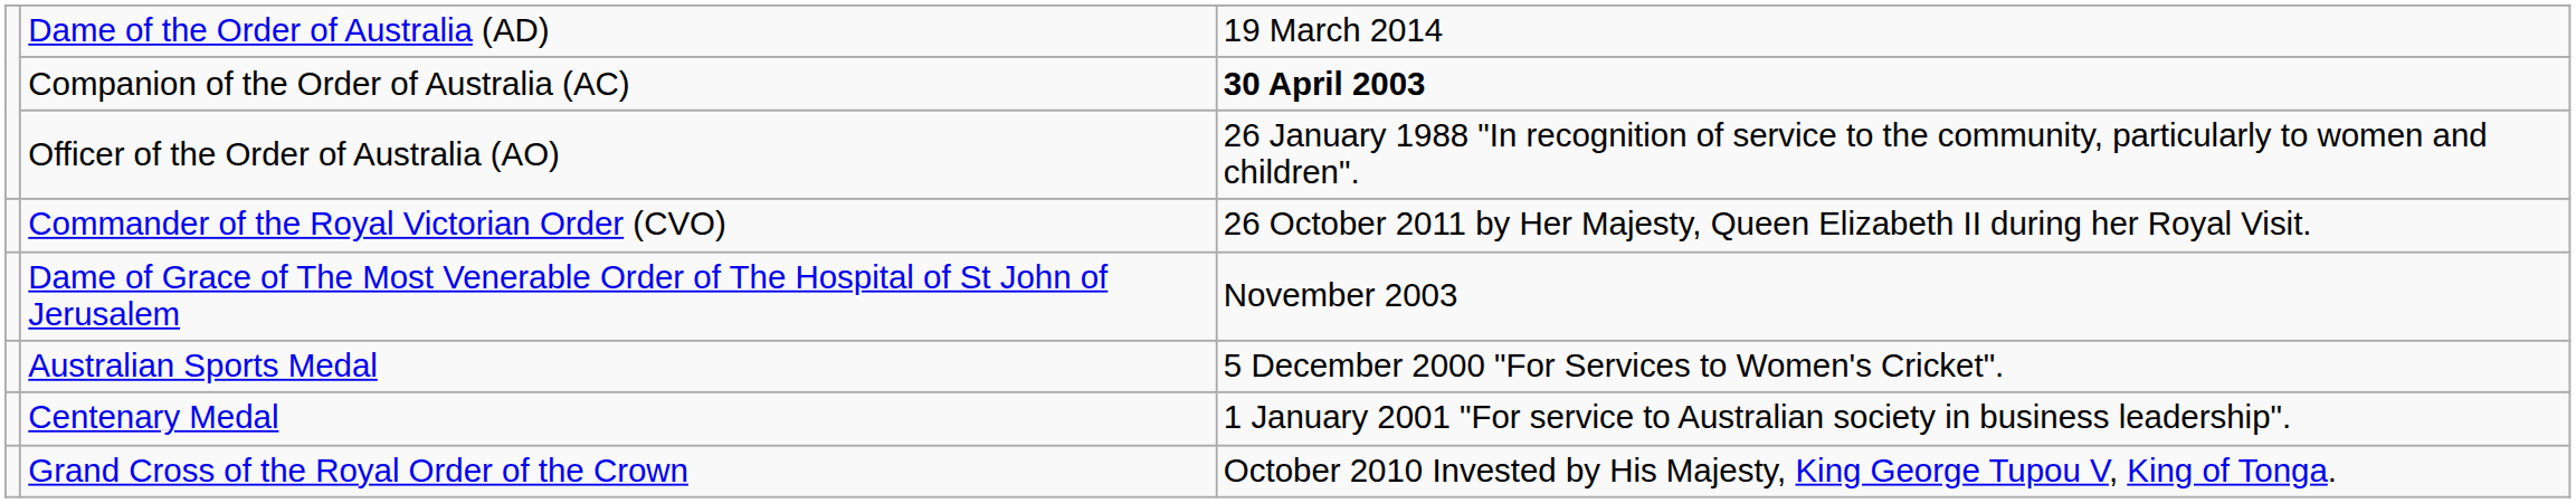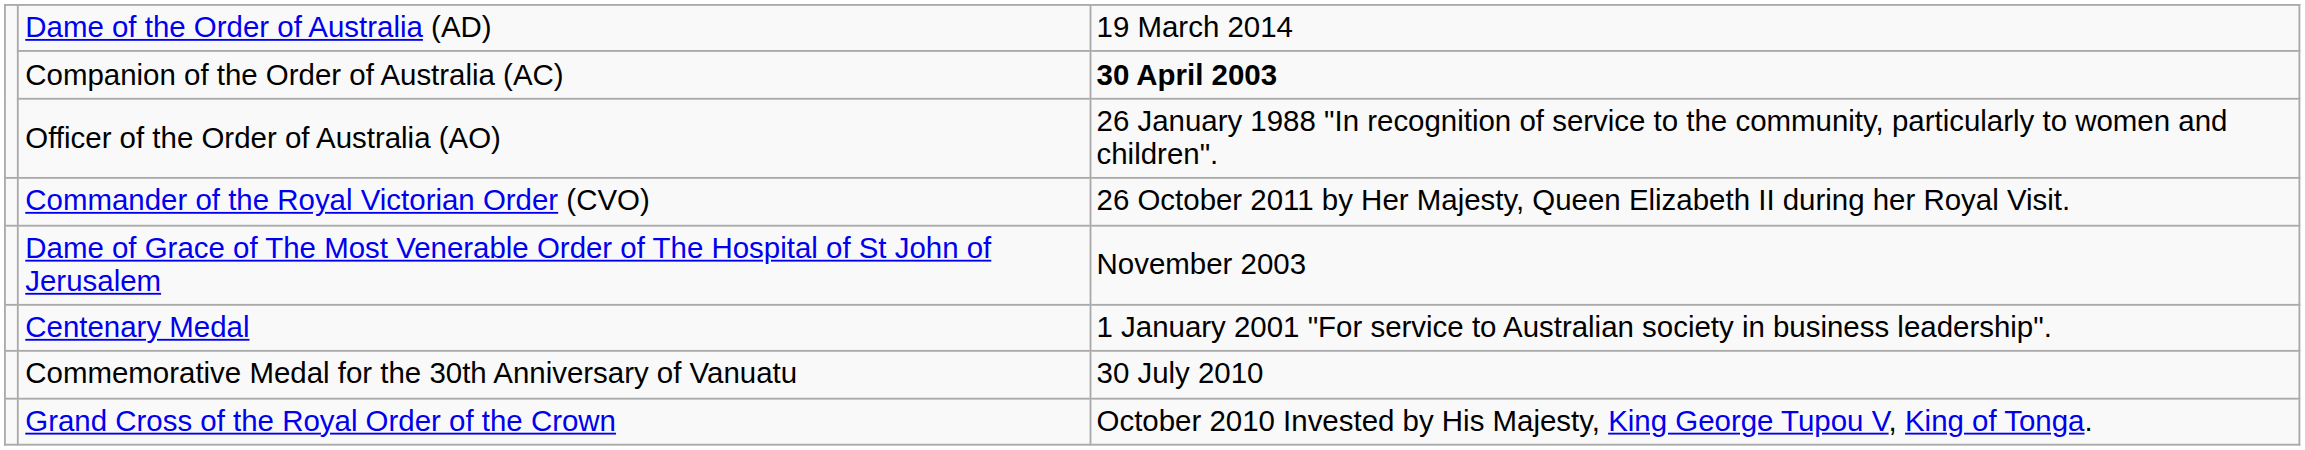 <table class="wikitable">
 <tr>
 <td rowspan="3"></td>
 <td><a href='#'>Dame of the Order of Australia</a> (AD)</td>
 <td>19 March 2014</td>
 </tr>
 <tr>
 <td>Companion of the Order of Australia (AC)</td>
 <td><strong>30 April 2003</strong></td>
 </tr>
 <tr>
 <td>Officer of the Order of Australia (AO)</td>
 <td>26 January 1988 "In recognition of service to the community, particularly to women and children".</td>
 </tr>
 <tr>
 <td></td>
 <td><a href='#'>Commander of the Royal Victorian Order</a> (CVO)</td>
 <td>26 October 2011 by Her Majesty, Queen Elizabeth II during her Royal Visit.</td>
 </tr>
 <tr>
 <td></td>
 <td><a href='#'>Dame of Grace of The Most Venerable Order of The Hospital of St John of Jerusalem</a></td>
 <td>November 2003</td>
 </tr>
 <tr>
 <td></td>
-<td><a href='#'>Australian Sports Medal</a></td>
-<td>5 December 2000 "For Services to Women's Cricket".</td>
+<td><a href='#'>Centenary Medal</a></td>
+<td>1 January 2001 "For service to Australian society in business leadership".</td>
 </tr>
 <tr>
 <td></td>
-<td><a href='#'>Centenary Medal</a></td>
-<td>1 January 2001 "For service to Australian society in business leadership".</td>
+<td>Commemorative Medal for the 30th Anniversary of Vanuatu</td>
+<td>30 July 2010</td>
 </tr>
 <tr>
 <td></td>
 <td><a href='#'>Grand Cross of the Royal Order of the Crown</a></td>
 <td>October  2010 Invested by His Majesty, <a href='#'>King George Tupou V</a>, <a href='#'>King of Tonga</a>.</td>
 </tr>
 </table>
